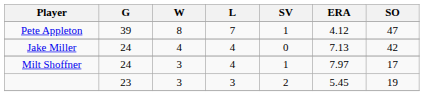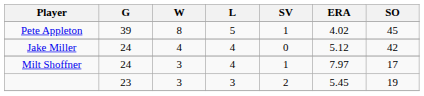 <table class="wikitable sortable">
 <tr>
 <th bgcolor="#DDDDFF" width="16%">Player</th>
 <th bgcolor="#DDDDFF" width="9%">G</th>
 <th bgcolor="#DDDDFF" width="9%">W</th>
 <th bgcolor="#DDDDFF" width="9%">L</th>
 <th bgcolor="#DDDDFF" width="9%">SV</th>
 <th bgcolor="#DDDDFF" width="9%">ERA</th>
 <th bgcolor="#DDDDFF" width="9%">SO</th>
 </tr>
 <tr>
 </tr>
 <tr align="center">
 <td><a href='#'>Pete Appleton</a></td>
 <td>39</td>
 <td>8</td>
-<td>7</td>
+<td>5</td>
 <td>1</td>
-<td>4.12</td>
-<td>47</td>
+<td>4.02</td>
+<td>45</td>
 </tr>
 <tr>
 </tr>
 <tr align="center">
 <td><a href='#'>Jake Miller</a></td>
 <td>24</td>
 <td>4</td>
 <td>4</td>
 <td>0</td>
-<td>7.13</td>
+<td>5.12</td>
 <td>42</td>
 </tr>
 <tr>
 </tr>
 <tr align="center">
 <td><a href='#'>Milt Shoffner</a></td>
 <td>24</td>
 <td>3</td>
 <td>4</td>
 <td>1</td>
 <td>7.97</td>
 <td>17</td>
 </tr>
 <tr align="center">
 <td></td>
 <td>23</td>
 <td>3</td>
 <td>3</td>
 <td>2</td>
 <td>5.45</td>
 <td>19</td>
 </tr>
 <tr align="center">
 </tr>
 </table>
